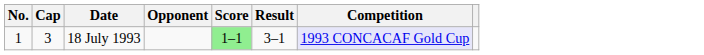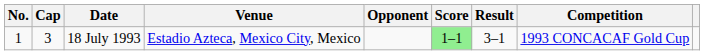 <table class="wikitable sortable">
 <tr>
 <th scope="col">No.</th>
 <th scope="col">Cap</th>
 <th scope="col">Date</th>
+<th scope="col">Venue</th>
 <th scope="col">Opponent</th>
 <th scope="col">Score</th>
 <th scope="col">Result</th>
 <th scope="col">Competition</th>
 <th class="unsortable" scope="col"></th>
 </tr>
 <tr>
 <td align="center">1</td>
 <td align="center">3</td>
 <td>18 July 1993</td>
+<td><a href='#'>Estadio Azteca</a>, <a href='#'>Mexico City</a>, Mexico</td>
 <td></td>
 <td align="center" style="background: lightgreen;">1–1</td>
 <td align="center">3–1</td>
-<td style="background: lavender;"><a href='#'>1993 CONCACAF Gold Cup</a></td>
+<td><a href='#'>1993 CONCACAF Gold Cup</a></td>
 <td align="center"></td>
 </tr>
 </table>
